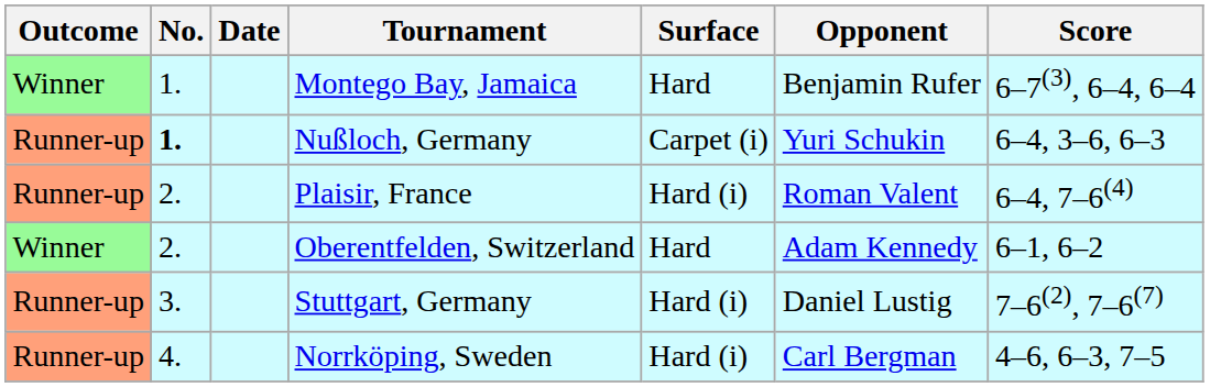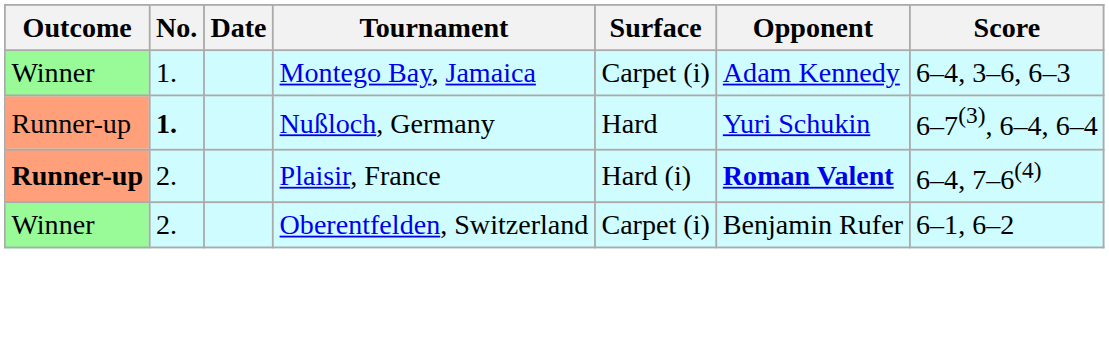 <table class="sortable wikitable" style=font-size:97%>
 <tr>
 <th>Outcome</th>
 <th>No.</th>
 <th>Date</th>
 <th>Tournament</th>
 <th>Surface</th>
 <th>Opponent</th>
 <th>Score</th>
 </tr>
 <tr bgcolor="CFFCFF">
 <td bgcolor="98FB98">Winner</td>
 <td>1.</td>
 <td></td>
 <td><a href='#'>Montego Bay</a>, <a href='#'>Jamaica</a></td>
-<td>Hard</td>
-<td> Benjamin Rufer</td>
-<td>6–7<sup>(3)</sup>, 6–4, 6–4</td>
+<td>Carpet (i)</td>
+<td> <a href='#'>Adam Kennedy</a></td>
+<td>6–4, 3–6, 6–3</td>
 </tr>
 <tr bgcolor="CFFCFF">
 <td bgcolor="FFA07A">Runner-up</td>
 <td><strong>1.</strong></td>
 <td></td>
 <td><a href='#'>Nußloch</a>, Germany</td>
-<td>Carpet (i)</td>
+<td>Hard</td>
 <td> <a href='#'>Yuri Schukin</a></td>
-<td>6–4, 3–6, 6–3</td>
+<td>6–7<sup>(3)</sup>, 6–4, 6–4</td>
 </tr>
 <tr bgcolor="CFFCFF">
-<td bgcolor="FFA07A">Runner-up</td>
+<td bgcolor="FFA07A"><strong>Runner-up</strong></td>
 <td>2.</td>
 <td></td>
 <td><a href='#'>Plaisir</a>, France</td>
 <td>Hard (i)</td>
-<td> <a href='#'>Roman Valent</a></td>
+<td><strong> <a href='#'>Roman Valent</a></strong></td>
 <td>6–4, 7–6<sup>(4)</sup></td>
 </tr>
 <tr bgcolor="CFFCFF">
 <td bgcolor="98FB98">Winner</td>
 <td>2.</td>
 <td></td>
 <td><a href='#'>Oberentfelden</a>, Switzerland</td>
-<td>Hard</td>
-<td> <a href='#'>Adam Kennedy</a></td>
+<td>Carpet (i)</td>
+<td> Benjamin Rufer</td>
 <td>6–1, 6–2</td>
 </tr>
-<tr bgcolor="CFFCFF">
-<td bgcolor="FFA07A">Runner-up</td>
-<td>3.</td>
-<td></td>
-<td><a href='#'>Stuttgart</a>, Germany</td>
-<td>Hard (i)</td>
-<td> Daniel Lustig</td>
-<td>7–6<sup>(2)</sup>, 7–6<sup>(7)</sup></td>
-</tr>
-<tr bgcolor="CFFCFF">
-<td bgcolor="FFA07A">Runner-up</td>
-<td>4.</td>
-<td></td>
-<td><a href='#'>Norrköping</a>, Sweden</td>
-<td>Hard (i)</td>
-<td> <a href='#'>Carl Bergman</a></td>
-<td>4–6, 6–3, 7–5</td>
-</tr>
 </table>
